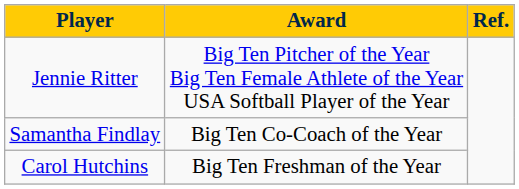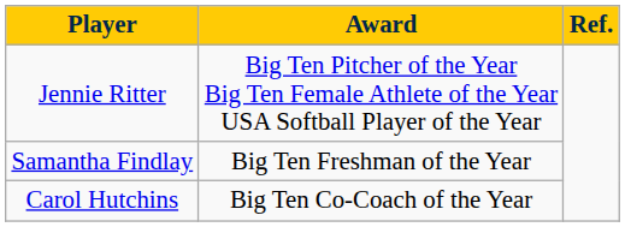 <table class="wikitable sortable sortable" style="text-align: center">
 <tr align=center>
 <th style="background: #FFCB05; color: #00274C">Player</th>
 <th style="background: #FFCB05; color: #00274C">Award</th>
 <th style="background: #FFCB05; color: #00274C" class="unsortable">Ref.</th>
 </tr>
 <tr>
 <td><a href='#'>Jennie Ritter</a></td>
 <td><a href='#'>Big Ten Pitcher of the Year</a><br><a href='#'>Big Ten Female Athlete of the Year</a><br>USA Softball Player of the Year</td>
 <td rowspan="3"><br><br></td>
 </tr>
 <tr>
 <td><a href='#'>Samantha Findlay</a></td>
-<td>Big Ten Co-Coach of the Year</td>
+<td>Big Ten Freshman of the Year</td>
 </tr>
 <tr>
 <td><a href='#'>Carol Hutchins</a></td>
-<td>Big Ten Freshman of the Year</td>
+<td>Big Ten Co-Coach of the Year</td>
 </tr>
 </table>
